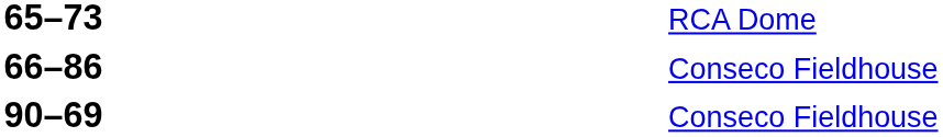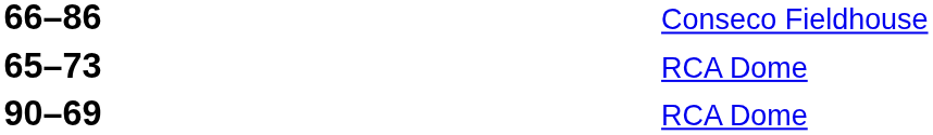 <table style="text-align:center">
 <tr>
 <th width=200></th>
 <th width=30></th>
 <th width=70></th>
 <th width=30></th>
 <th width=200></th>
 <th></th>
 </tr>
 <tr>
 <td align=right><strong></strong></td>
 <td></td>
+<td><strong> 66–86 </strong></td>
+<td></td>
+<td align=left><strong></strong></td>
+<td align=left><small><a href='#'>Conseco Fieldhouse</a></small></td>
+</tr>
+<tr>
+<td align=right><strong></strong></td>
+<td></td>
 <td><strong>65–73</strong></td>
 <td></td>
 <td align=left><strong></strong></td>
 <td align=left><small><a href='#'>RCA Dome</a></small></td>
 </tr>
 <tr>
 <td align=right><strong></strong></td>
 <td></td>
-<td><strong> 66–86 </strong></td>
-<td></td>
-<td align=left><strong></strong></td>
-<td align=left><small><a href='#'>Conseco Fieldhouse</a></small></td>
-</tr>
-<tr>
-<td align=right><strong></strong></td>
-<td></td>
 <td><strong>90–69</strong></td>
 <td></td>
 <td align=left><strong></strong></td>
-<td align=left><small><a href='#'>Conseco Fieldhouse</a></small></td>
+<td align=left><small><a href='#'>RCA Dome</a></small></td>
 </tr>
 </table>
